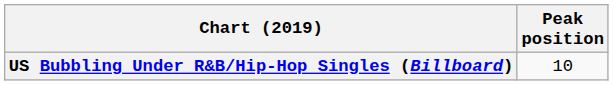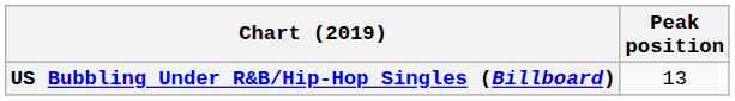 <table class="wikitable sortable plainrowheaders" style="text-align:center">
 <tr>
 <th>Chart (2019)</th>
 <th>Peak<br>position</th>
 </tr>
 <tr>
 <th scope="row">US <a href='#'>Bubbling Under R&B/Hip-Hop Singles</a> (<em><a href='#'>Billboard</a></em>)</th>
-<td>10</td>
+<td>13</td>
 </tr>
 </table>
